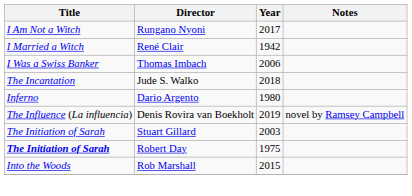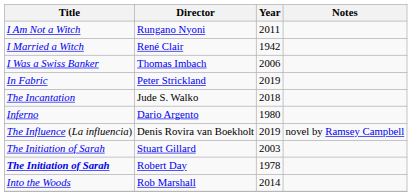 <table class="wikitable">
 <tr>
 <th>Title</th>
 <th>Director</th>
 <th>Year</th>
 <th>Notes</th>
 </tr>
 <tr>
 <td><em><a href='#'>I Am Not a Witch</a></em></td>
 <td><a href='#'>Rungano Nyoni</a></td>
-<td>2017</td>
+<td>2011</td>
 <td></td>
 </tr>
 <tr>
 <td><em><a href='#'>I Married a Witch</a></em></td>
 <td><a href='#'>René Clair</a></td>
 <td>1942</td>
 <td></td>
 </tr>
 <tr>
 <td><em><a href='#'>I Was a Swiss Banker</a></em></td>
 <td><a href='#'>Thomas Imbach</a></td>
 <td>2006</td>
+<td></td>
+</tr>
+<tr>
+<td><em><a href='#'>In Fabric</a></em></td>
+<td><a href='#'>Peter Strickland</a></td>
+<td>2019</td>
 <td></td>
 </tr>
 <tr>
 <td><em><a href='#'>The Incantation</a></em></td>
 <td>Jude S. Walko</td>
 <td>2018</td>
 <td></td>
 </tr>
 <tr>
 <td><em><a href='#'>Inferno</a></em></td>
 <td><a href='#'>Dario Argento</a></td>
 <td>1980</td>
 <td></td>
 </tr>
 <tr>
 <td><em><a href='#'>The Influence</a></em>  (<em>La influencia</em>)</td>
 <td>Denis Rovira van Boekholt</td>
 <td>2019</td>
 <td>novel by <a href='#'>Ramsey Campbell</a></td>
 </tr>
 <tr>
 <td><em><a href='#'>The Initiation of Sarah</a></em></td>
 <td><a href='#'>Stuart Gillard</a></td>
 <td>2003</td>
 <td></td>
 </tr>
 <tr>
 <td><strong><em><a href='#'>The Initiation of Sarah</a></em></strong></td>
 <td><a href='#'>Robert Day</a></td>
-<td>1975</td>
+<td>1978</td>
 <td></td>
 </tr>
 <tr>
 <td><em><a href='#'>Into the Woods</a></em></td>
 <td><a href='#'>Rob Marshall</a></td>
-<td>2015</td>
+<td>2014</td>
 <td></td>
 </tr>
 <tr>
 </tr>
 </table>
